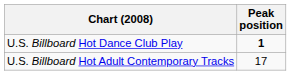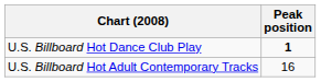 <table class="wikitable sortable">
 <tr>
 <th>Chart (2008)</th>
 <th>Peak<br>position</th>
 </tr>
 <tr>
 <td>U.S. <em>Billboard</em> <a href='#'>Hot Dance Club Play</a></td>
 <td style="text-align:center;"><strong>1</strong></td>
 </tr>
 <tr>
 <td>U.S. <em>Billboard</em> <a href='#'>Hot Adult Contemporary Tracks</a></td>
-<td style="text-align:center;">17</td>
+<td style="text-align:center;">16</td>
 </tr>
 </table>
